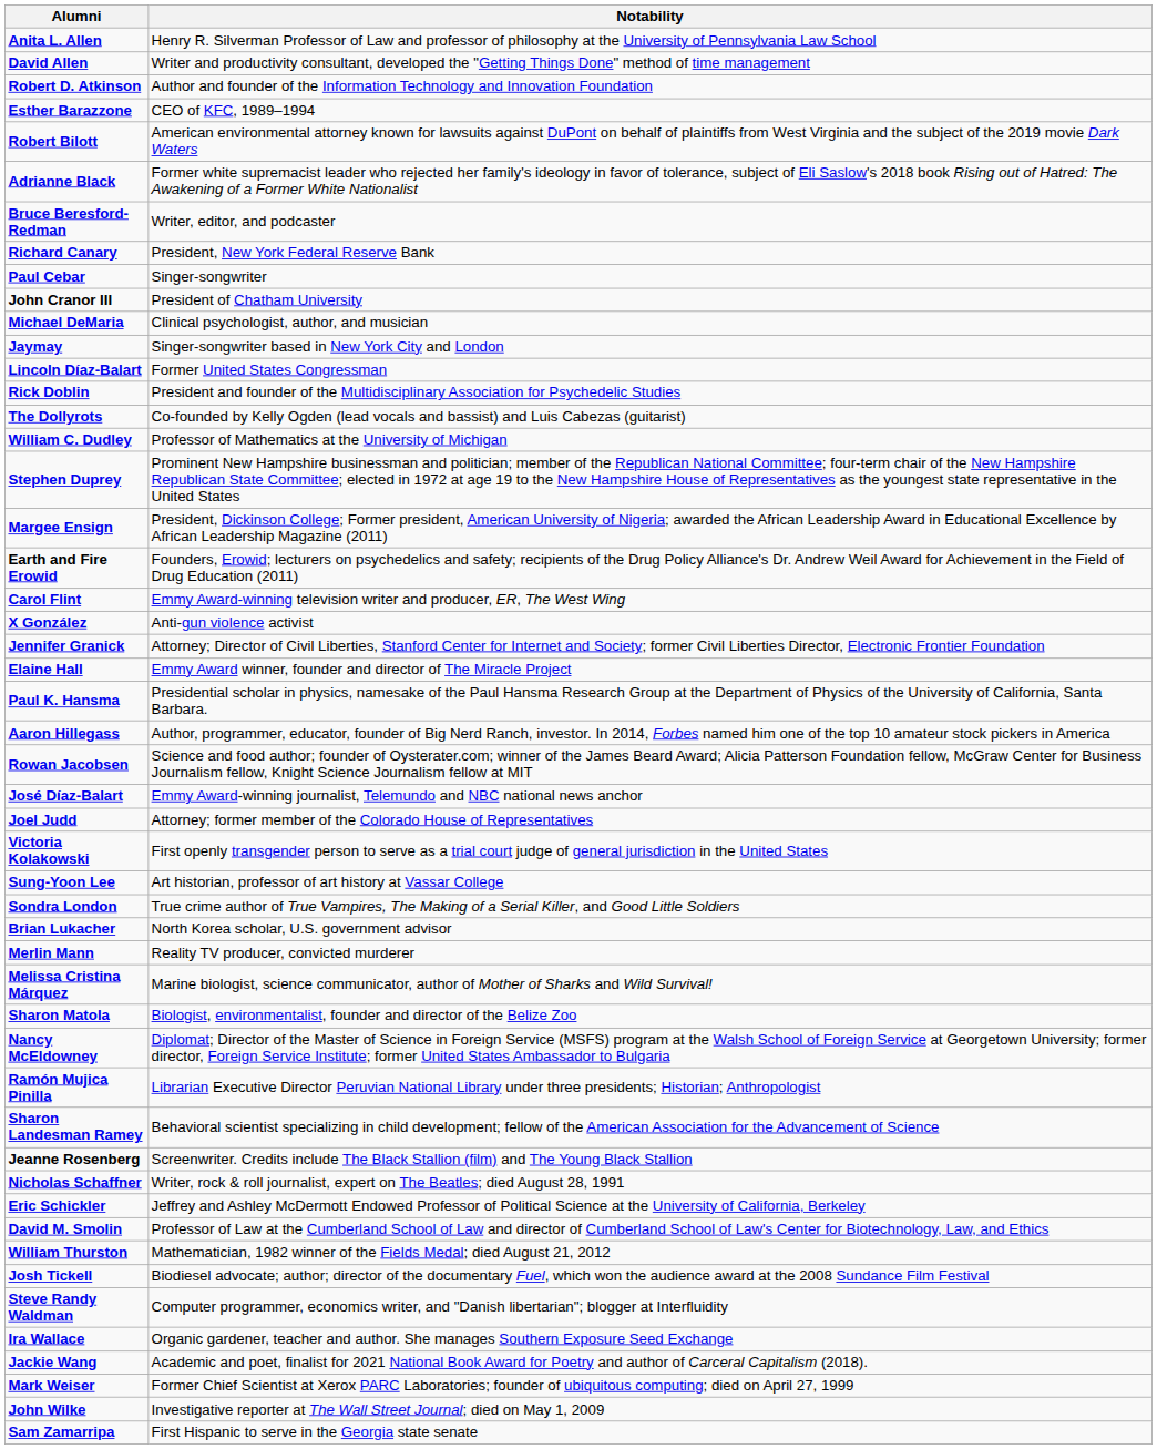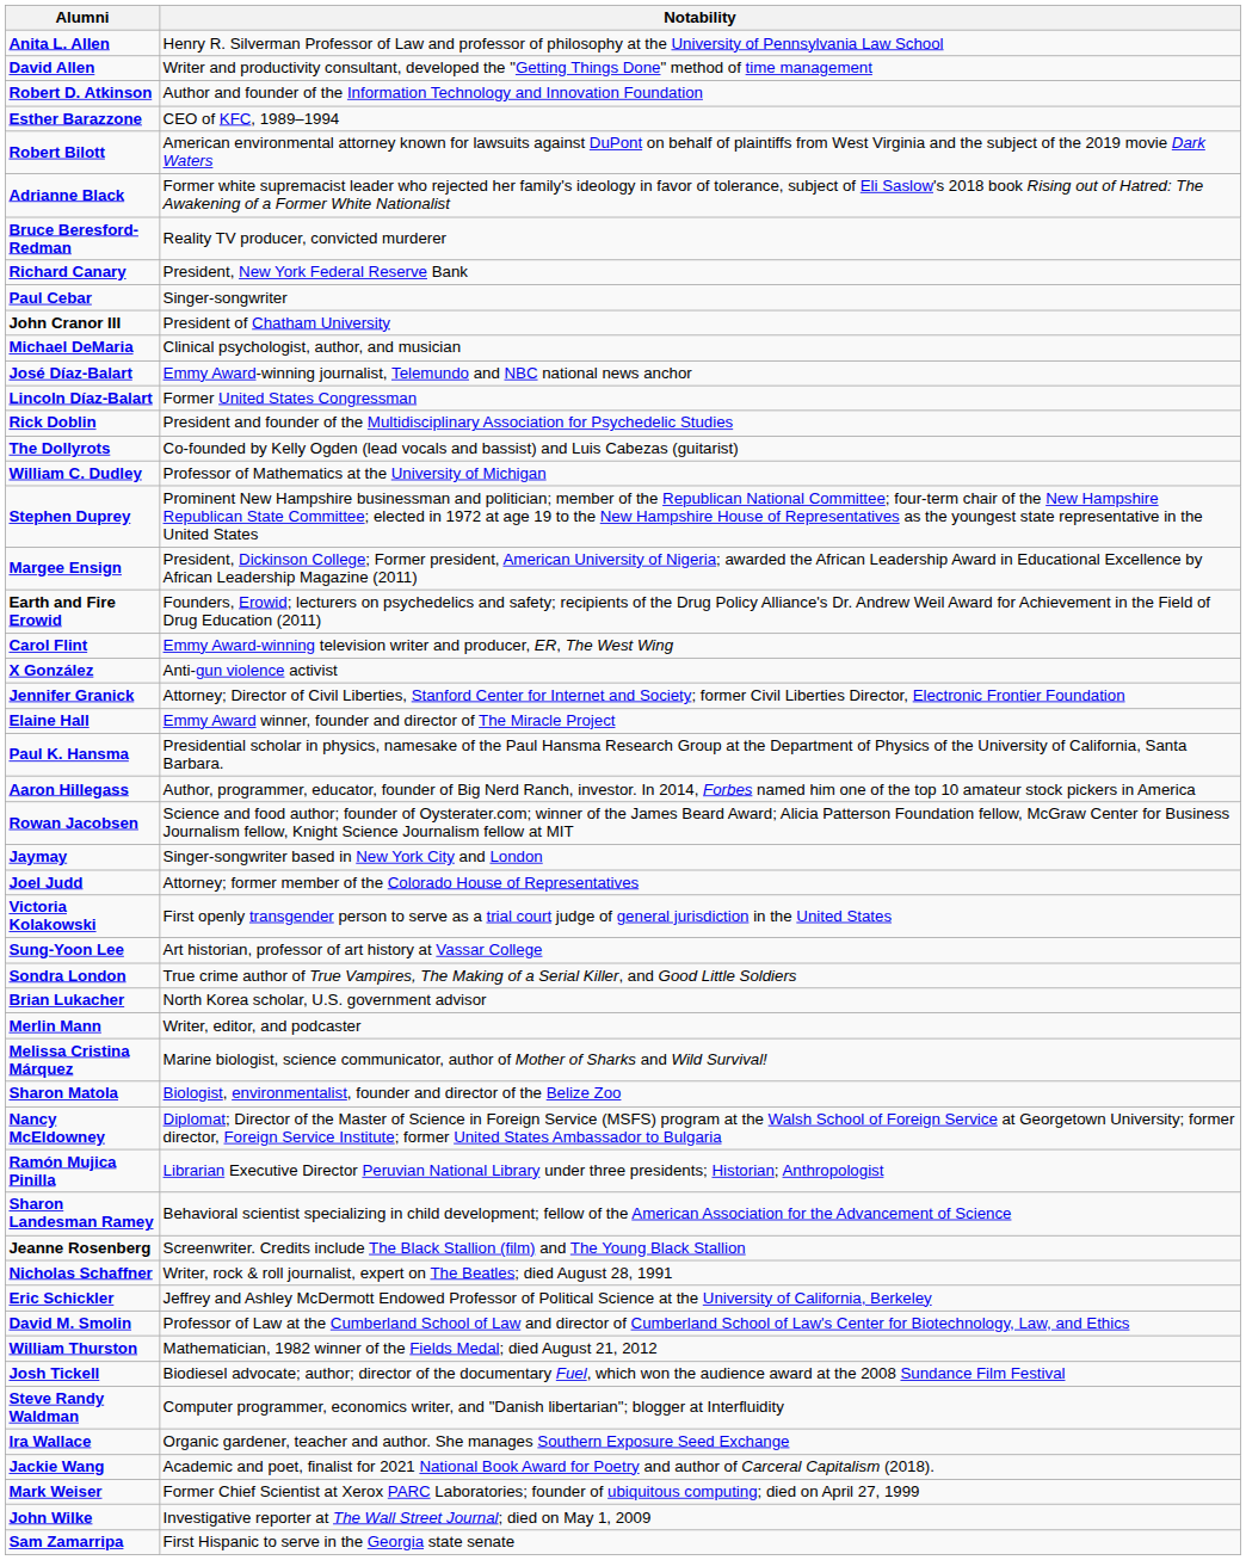 <table class="wikitable">
 <tr>
 <th>Alumni</th>
 <th>Notability</th>
 </tr>
 <tr>
 <td><strong><a href='#'>Anita L. Allen</a></strong></td>
 <td>Henry R. Silverman Professor of Law and professor of philosophy at the <a href='#'>University of Pennsylvania Law School</a></td>
 </tr>
 <tr>
 <td><strong><a href='#'>David Allen</a></strong></td>
 <td>Writer and productivity consultant, developed the "<a href='#'>Getting Things Done</a>" method of <a href='#'>time management</a></td>
 </tr>
 <tr>
 <td><strong><a href='#'>Robert D. Atkinson</a></strong></td>
 <td>Author and founder of the <a href='#'>Information Technology and Innovation Foundation</a></td>
 </tr>
 <tr>
 <td><strong><a href='#'>Esther Barazzone</a></strong></td>
 <td>CEO of <a href='#'>KFC</a>, 1989–1994</td>
 </tr>
 <tr>
 <td><strong><a href='#'>Robert Bilott</a></strong></td>
 <td>American environmental attorney known for lawsuits against <a href='#'>DuPont</a> on behalf of plaintiffs from West Virginia and the subject of the 2019 movie <em><a href='#'>Dark Waters</a></em></td>
 </tr>
 <tr>
 <td><strong><a href='#'>Adrianne Black</a></strong></td>
 <td>Former white supremacist leader who rejected her family's ideology in favor of tolerance, subject of <a href='#'>Eli Saslow</a>'s 2018 book <em>Rising out of Hatred: The Awakening of a Former White Nationalist</em></td>
 </tr>
 <tr>
 <td><strong><a href='#'>Bruce Beresford-Redman</a></strong></td>
-<td>Writer, editor, and podcaster</td>
+<td>Reality TV producer, convicted murderer</td>
 </tr>
 <tr>
 <td><strong><a href='#'>Richard Canary</a></strong></td>
 <td>President, <a href='#'>New York Federal Reserve</a> Bank</td>
 </tr>
 <tr>
 <td><strong><a href='#'>Paul Cebar</a></strong></td>
 <td>Singer-songwriter</td>
 </tr>
 <tr>
 <td '><strong>John Cranor III</strong></td>
 <td>President of <a href='#'>Chatham University</a></td>
 </tr>
 <tr>
 <td><strong><a href='#'>Michael DeMaria</a></strong></td>
 <td>Clinical psychologist, author, and musician</td>
 </tr>
 <tr>
-<td><strong><a href='#'>Jaymay</a></strong></td>
-<td>Singer-songwriter based in <a href='#'>New York City</a> and <a href='#'>London</a></td>
+<td><strong><a href='#'>José Díaz-Balart</a></strong></td>
+<td><a href='#'>Emmy Award</a>-winning journalist, <a href='#'>Telemundo</a> and <a href='#'>NBC</a> national news anchor</td>
 </tr>
 <tr>
 <td><strong><a href='#'>Lincoln Díaz-Balart</a></strong></td>
 <td>Former <a href='#'>United States Congressman</a></td>
 </tr>
 <tr>
 <td><strong><a href='#'>Rick Doblin</a></strong></td>
 <td>President and founder of the <a href='#'>Multidisciplinary Association for Psychedelic Studies</a></td>
 </tr>
 <tr>
 <td><strong><a href='#'>The Dollyrots</a></strong></td>
 <td>Co-founded by Kelly Ogden (lead vocals and bassist) and Luis Cabezas (guitarist)</td>
 </tr>
 <tr>
 <td><strong><a href='#'>William C. Dudley</a></strong></td>
 <td>Professor of Mathematics at the <a href='#'>University of Michigan</a></td>
 </tr>
 <tr>
 <td><strong><a href='#'>Stephen Duprey</a></strong></td>
 <td>Prominent New Hampshire businessman and politician; member of the <a href='#'>Republican National Committee</a>; four-term chair of the <a href='#'>New Hampshire Republican State Committee</a>; elected in 1972 at age 19 to the <a href='#'>New Hampshire House of Representatives</a> as the youngest state representative in the United States</td>
 </tr>
 <tr>
 <td><strong><a href='#'>Margee Ensign</a></strong></td>
 <td>President, <a href='#'>Dickinson College</a>; Former president, <a href='#'>American University of Nigeria</a>; awarded the African Leadership Award in Educational Excellence by African Leadership Magazine (2011)</td>
 </tr>
 <tr>
 <td><strong>Earth and Fire <a href='#'>Erowid</a></strong></td>
 <td>Founders, <a href='#'>Erowid</a>; lecturers on psychedelics and safety; recipients of the Drug Policy Alliance's Dr. Andrew Weil Award for Achievement in the Field of Drug Education (2011) </td>
 </tr>
 <tr>
 <td><strong><a href='#'>Carol Flint</a></strong></td>
 <td><a href='#'>Emmy Award-winning</a> television writer and producer, <em>ER</em>, <em>The West Wing</em></td>
 </tr>
 <tr>
 <td><strong><a href='#'>X González</a></strong></td>
 <td>Anti-<a href='#'>gun violence</a> activist</td>
 </tr>
 <tr>
 <td><strong><a href='#'>Jennifer Granick</a></strong></td>
 <td>Attorney; Director of Civil Liberties, <a href='#'>Stanford Center for Internet and Society</a>; former Civil Liberties Director, <a href='#'>Electronic Frontier Foundation</a></td>
 </tr>
 <tr>
 <td><strong><a href='#'>Elaine Hall</a></strong></td>
 <td><a href='#'>Emmy Award</a> winner, founder and director of <a href='#'>The Miracle Project</a></td>
 </tr>
 <tr>
 <td><strong><a href='#'>Paul K. Hansma</a></strong></td>
 <td>Presidential scholar in physics, namesake of the Paul Hansma Research Group at the Department of Physics of the University of California, Santa Barbara.</td>
 </tr>
 <tr>
 <td><strong><a href='#'>Aaron Hillegass</a></strong></td>
 <td>Author, programmer, educator, founder of Big Nerd Ranch, investor. In 2014, <em><a href='#'>Forbes</a></em> named him one of the top 10 amateur stock pickers in America </td>
 </tr>
 <tr>
 <td><strong><a href='#'>Rowan Jacobsen</a></strong></td>
 <td>Science and food author; founder of Oysterater.com; winner of the James Beard Award; Alicia Patterson Foundation fellow, McGraw Center for Business Journalism fellow, Knight Science Journalism fellow at MIT</td>
 </tr>
 <tr>
-<td><strong><a href='#'>José Díaz-Balart</a></strong></td>
-<td><a href='#'>Emmy Award</a>-winning journalist, <a href='#'>Telemundo</a> and <a href='#'>NBC</a> national news anchor</td>
+<td><strong><a href='#'>Jaymay</a></strong></td>
+<td>Singer-songwriter based in <a href='#'>New York City</a> and <a href='#'>London</a></td>
 </tr>
 <tr>
 <td><strong><a href='#'>Joel Judd</a></strong></td>
 <td>Attorney; former member of the <a href='#'>Colorado House of Representatives</a></td>
 </tr>
 <tr>
 <td><strong><a href='#'>Victoria Kolakowski</a></strong></td>
 <td>First openly <a href='#'>transgender</a> person to serve as a <a href='#'>trial court</a> judge of <a href='#'>general jurisdiction</a> in the <a href='#'>United States</a></td>
 </tr>
 <tr>
 <td><strong><a href='#'>Sung-Yoon Lee</a></strong></td>
 <td>Art historian, professor of art history at <a href='#'>Vassar College</a></td>
 </tr>
 <tr>
 <td><strong><a href='#'>Sondra London</a></strong></td>
 <td>True crime author of <em>True Vampires, The Making of a Serial Killer</em>, and <em>Good Little Soldiers</em></td>
 </tr>
 <tr>
 <td><strong><a href='#'>Brian Lukacher</a></strong></td>
 <td>North Korea scholar, U.S. government advisor</td>
 </tr>
 <tr>
 <td><strong><a href='#'>Merlin Mann</a></strong></td>
-<td>Reality TV producer, convicted murderer</td>
+<td>Writer, editor, and podcaster</td>
 </tr>
 <tr>
 <td><strong><a href='#'>Melissa Cristina Márquez</a></strong></td>
 <td>Marine biologist, science communicator, author of <em>Mother of Sharks</em> and <em>Wild Survival!</em></td>
 </tr>
 <tr>
 <td><strong><a href='#'>Sharon Matola</a></strong></td>
 <td><a href='#'>Biologist</a>, <a href='#'>environmentalist</a>, founder and director of the <a href='#'>Belize Zoo</a></td>
 </tr>
 <tr>
 <td><strong><a href='#'>Nancy McEldowney</a></strong></td>
 <td><a href='#'>Diplomat</a>; Director of the Master of Science in Foreign Service (MSFS) program at the <a href='#'>Walsh School of Foreign Service</a> at Georgetown University; former director, <a href='#'>Foreign Service Institute</a>; former <a href='#'>United States Ambassador to Bulgaria</a></td>
 </tr>
 <tr>
 <td><strong><a href='#'>Ramón Mujica Pinilla</a></strong></td>
 <td><a href='#'>Librarian</a> Executive Director <a href='#'>Peruvian National Library</a> under three presidents; <a href='#'>Historian</a>; <a href='#'>Anthropologist</a></td>
 </tr>
 <tr>
 <td><strong><a href='#'>Sharon Landesman Ramey</a></strong></td>
 <td>Behavioral scientist specializing in child development; fellow of the <a href='#'>American Association for the Advancement of Science</a></td>
 </tr>
 <tr>
 <td><strong>Jeanne Rosenberg</strong></td>
 <td>Screenwriter. Credits include <a href='#'>The Black Stallion (film)</a> and <a href='#'>The Young Black Stallion</a></td>
 </tr>
 <tr>
 <td><strong><a href='#'>Nicholas Schaffner</a></strong></td>
 <td>Writer, rock & roll journalist, expert on <a href='#'>The Beatles</a>; died August 28, 1991</td>
 </tr>
 <tr>
 <td><strong><a href='#'>Eric Schickler</a></strong></td>
 <td>Jeffrey and Ashley McDermott Endowed Professor of Political Science at the <a href='#'>University of California, Berkeley</a></td>
 </tr>
 <tr>
 <td><strong><a href='#'>David M. Smolin</a></strong></td>
 <td>Professor of Law at the <a href='#'>Cumberland School of Law</a> and director of <a href='#'>Cumberland School of Law's Center for Biotechnology, Law, and Ethics</a></td>
 </tr>
 <tr>
 <td><strong><a href='#'>William Thurston</a></strong></td>
 <td>Mathematician, 1982 winner of the <a href='#'>Fields Medal</a>; died August 21, 2012</td>
 </tr>
 <tr>
 <td><strong><a href='#'>Josh Tickell</a></strong></td>
 <td>Biodiesel advocate; author; director of the documentary <em><a href='#'>Fuel</a></em>, which won the audience award at the 2008 <a href='#'>Sundance Film Festival</a></td>
 </tr>
 <tr>
 <td><strong><a href='#'>Steve Randy Waldman</a></strong></td>
 <td>Computer programmer, economics writer, and "Danish libertarian"; blogger at Interfluidity</td>
 </tr>
 <tr>
 <td><strong><a href='#'>Ira Wallace</a></strong></td>
 <td>Organic gardener, teacher and author. She manages <a href='#'>Southern Exposure Seed Exchange</a></td>
 </tr>
 <tr>
 <td><strong><a href='#'>Jackie Wang</a></strong></td>
 <td>Academic and poet, finalist for 2021 <a href='#'>National Book Award for Poetry</a> and author of <em>Carceral Capitalism</em> (2018).</td>
 </tr>
 <tr>
 <td><strong><a href='#'>Mark Weiser</a></strong></td>
 <td>Former Chief Scientist at Xerox <a href='#'>PARC</a> Laboratories; founder of <a href='#'>ubiquitous computing</a>; died on April 27, 1999</td>
 </tr>
 <tr>
 <td><strong><a href='#'>John Wilke</a></strong></td>
 <td>Investigative reporter at <em><a href='#'>The Wall Street Journal</a></em>; died on May 1, 2009</td>
 </tr>
 <tr>
 <td><strong><a href='#'>Sam Zamarripa</a></strong></td>
 <td>First Hispanic to serve in the <a href='#'>Georgia</a> state senate</td>
 </tr>
 </table>
